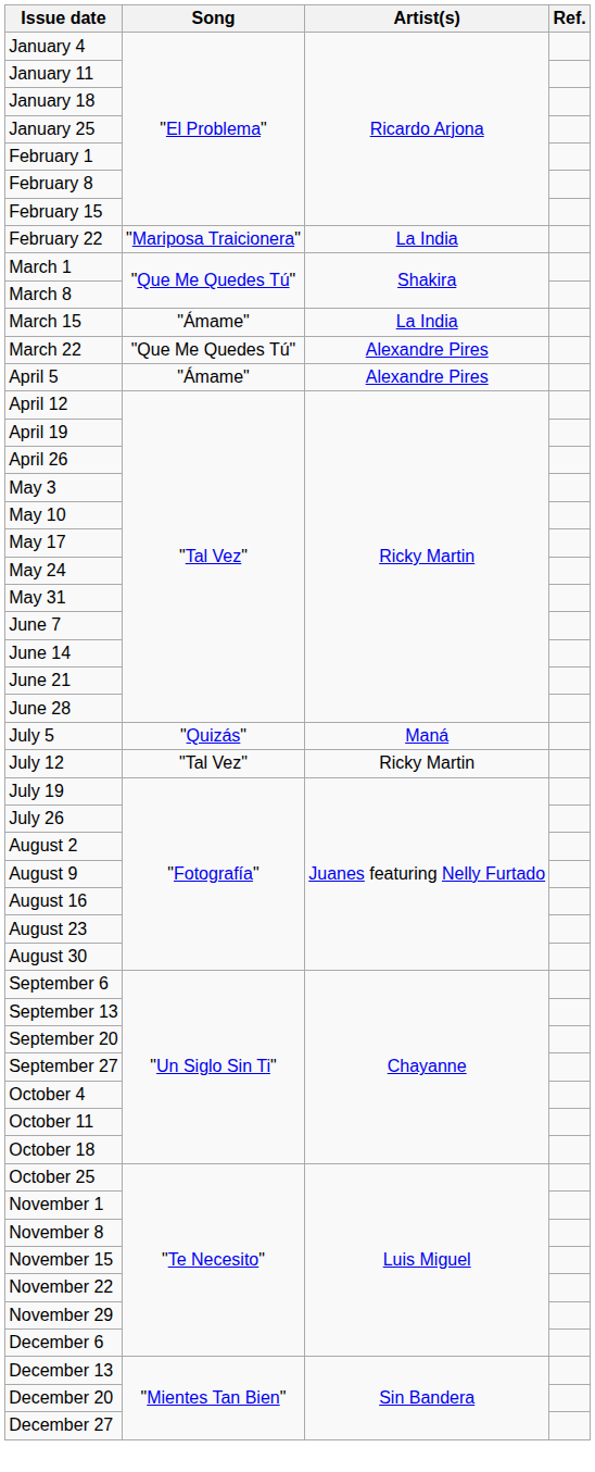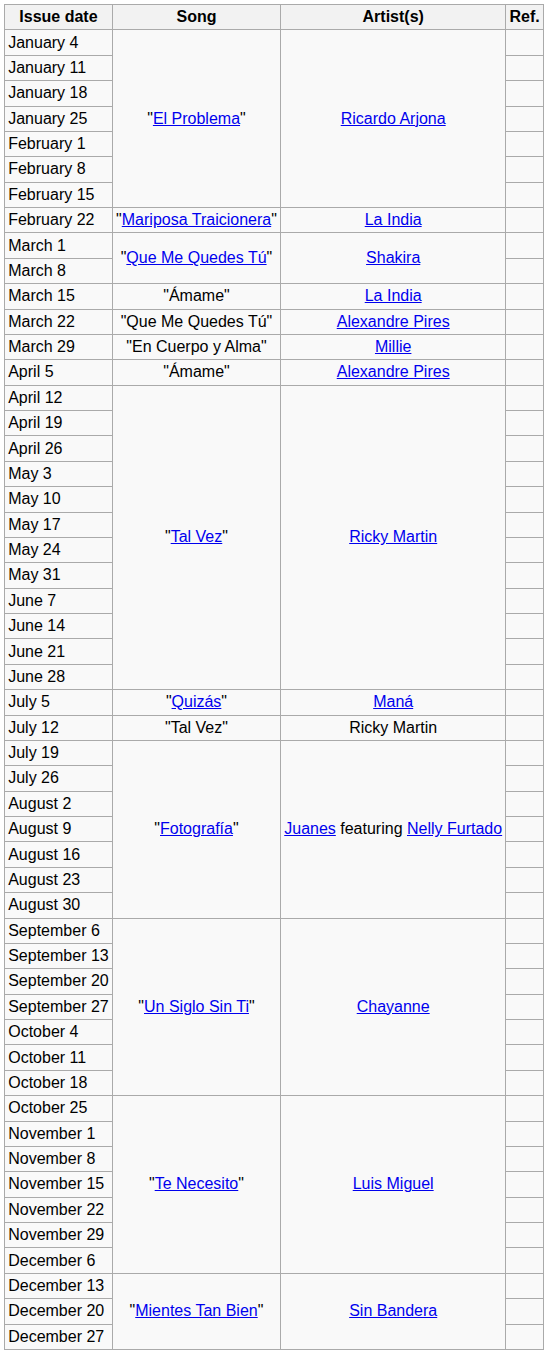 <table class="wikitable">
 <tr>
 <th>Issue date</th>
 <th>Song</th>
 <th>Artist(s)</th>
 <th>Ref.</th>
 </tr>
 <tr>
 <td>January 4</td>
 <td style="text-align: center;" rowspan="7">"<a href='#'>El Problema</a>"</td>
 <td style="text-align: center;" rowspan="7"><a href='#'>Ricardo Arjona</a></td>
 <td style="text-align: center;"></td>
 </tr>
 <tr>
 <td>January 11</td>
 <td style="text-align: center;"></td>
 </tr>
 <tr>
 <td>January 18</td>
 <td style="text-align: center;"></td>
 </tr>
 <tr>
 <td>January 25</td>
 <td style="text-align: center;"></td>
 </tr>
 <tr>
 <td>February 1</td>
 <td style="text-align: center;"></td>
 </tr>
 <tr>
 <td>February 8</td>
 <td style="text-align: center;"></td>
 </tr>
 <tr>
 <td>February 15</td>
 <td style="text-align: center;"></td>
 </tr>
 <tr>
 <td>February 22</td>
 <td style="text-align: center;">"<a href='#'>Mariposa Traicionera</a>"</td>
 <td style="text-align: center;"><a href='#'>La India</a></td>
 <td style="text-align: center;"></td>
 </tr>
 <tr>
 <td>March 1</td>
 <td style="text-align: center;" rowspan="2">"<a href='#'>Que Me Quedes Tú</a>"</td>
 <td style="text-align: center;" rowspan="2"><a href='#'>Shakira</a></td>
 <td style="text-align: center;"></td>
 </tr>
 <tr>
 <td>March 8</td>
 <td style="text-align: center;"></td>
 </tr>
 <tr>
 <td>March 15</td>
 <td style="text-align: center;">"Ámame"</td>
 <td style="text-align: center;"><a href='#'>La India</a></td>
 <td style="text-align: center;"></td>
 </tr>
 <tr>
 <td>March 22</td>
 <td style="text-align: center;">"Que Me Quedes Tú"</td>
 <td style="text-align: center;"><a href='#'>Alexandre Pires</a></td>
+<td style="text-align: center;"></td>
+</tr>
+<tr>
+<td>March 29</td>
+<td style="text-align: center;">"En Cuerpo y Alma"</td>
+<td style="text-align: center;"><a href='#'>Millie</a></td>
 <td style="text-align: center;"></td>
 </tr>
 <tr>
 <td>April 5</td>
 <td style="text-align: center;">"Ámame"</td>
 <td style="text-align: center;"><a href='#'>Alexandre Pires</a></td>
 <td style="text-align: center;"></td>
 </tr>
 <tr>
 <td>April 12</td>
 <td style="text-align: center;" rowspan="12">"<a href='#'>Tal Vez</a>"</td>
 <td style="text-align: center;" rowspan="12"><a href='#'>Ricky Martin</a></td>
 <td style="text-align: center;"></td>
 </tr>
 <tr>
 <td>April 19</td>
 <td style="text-align: center;"></td>
 </tr>
 <tr>
 <td>April 26</td>
 <td style="text-align: center;"></td>
 </tr>
 <tr>
 <td>May 3</td>
 <td style="text-align: center;"></td>
 </tr>
 <tr>
 <td>May 10</td>
 <td style="text-align: center;"></td>
 </tr>
 <tr>
 <td>May 17</td>
 <td style="text-align: center;"></td>
 </tr>
 <tr>
 <td>May 24</td>
 <td style="text-align: center;"></td>
 </tr>
 <tr>
 <td>May 31</td>
 <td style="text-align: center;"></td>
 </tr>
 <tr>
 <td>June 7</td>
 <td style="text-align: center;"></td>
 </tr>
 <tr>
 <td>June 14</td>
 <td style="text-align: center;"></td>
 </tr>
 <tr>
 <td>June 21</td>
 <td style="text-align: center;"></td>
 </tr>
 <tr>
 <td>June 28</td>
 <td style="text-align: center;"></td>
 </tr>
 <tr>
 <td>July 5</td>
 <td style="text-align: center;">"<a href='#'>Quizás</a>"</td>
 <td style="text-align: center;"><a href='#'>Maná</a></td>
 <td style="text-align: center;"></td>
 </tr>
 <tr>
 <td>July 12</td>
 <td style="text-align: center;">"Tal Vez"</td>
 <td style="text-align: center;">Ricky Martin</td>
 <td style="text-align: center;"></td>
 </tr>
 <tr>
 <td>July 19</td>
 <td style="text-align: center;" rowspan="7">"<a href='#'>Fotografía</a>"</td>
 <td style="text-align: center;" rowspan="7"><a href='#'>Juanes</a> featuring <a href='#'>Nelly Furtado</a></td>
 <td style="text-align: center;"></td>
 </tr>
 <tr>
 <td>July 26</td>
 <td style="text-align: center;"></td>
 </tr>
 <tr>
 <td>August 2</td>
 <td style="text-align: center;"></td>
 </tr>
 <tr>
 <td>August 9</td>
 <td style="text-align: center;"></td>
 </tr>
 <tr>
 <td>August 16</td>
 <td style="text-align: center;"></td>
 </tr>
 <tr>
 <td>August 23</td>
 <td style="text-align: center;"></td>
 </tr>
 <tr>
 <td>August 30</td>
 <td style="text-align: center;"></td>
 </tr>
 <tr>
 <td>September 6</td>
 <td style="text-align: center;" rowspan="7">"<a href='#'>Un Siglo Sin Ti</a>"</td>
 <td style="text-align: center;" rowspan="7"><a href='#'>Chayanne</a></td>
 <td style="text-align: center;"></td>
 </tr>
 <tr>
 <td>September 13</td>
 <td style="text-align: center;"></td>
 </tr>
 <tr>
 <td>September 20</td>
 <td style="text-align: center;"></td>
 </tr>
 <tr>
 <td>September 27</td>
 <td style="text-align: center;"></td>
 </tr>
 <tr>
 <td>October 4</td>
 <td style="text-align: center;"></td>
 </tr>
 <tr>
 <td>October 11</td>
 <td style="text-align: center;"></td>
 </tr>
 <tr>
 <td>October 18</td>
 <td style="text-align: center;"></td>
 </tr>
 <tr>
 <td>October 25</td>
 <td style="text-align: center;" rowspan="7">"<a href='#'>Te Necesito</a>"</td>
 <td style="text-align: center;" rowspan="7"><a href='#'>Luis Miguel</a></td>
 <td style="text-align: center;"></td>
 </tr>
 <tr>
 <td>November 1</td>
 <td style="text-align: center;"></td>
 </tr>
 <tr>
 <td>November 8</td>
 <td style="text-align: center;"></td>
 </tr>
 <tr>
 <td>November 15</td>
 <td style="text-align: center;"></td>
 </tr>
 <tr>
 <td>November 22</td>
 <td style="text-align: center;"></td>
 </tr>
 <tr>
 <td>November 29</td>
 <td style="text-align: center;"></td>
 </tr>
 <tr>
 <td>December 6</td>
 <td style="text-align: center;"></td>
 </tr>
 <tr>
 <td>December 13</td>
 <td style="text-align: center;" rowspan="3">"<a href='#'>Mientes Tan Bien</a>"</td>
 <td style="text-align: center;" rowspan="3"><a href='#'>Sin Bandera</a></td>
 <td style="text-align: center;"></td>
 </tr>
 <tr>
 <td>December 20</td>
 <td style="text-align: center;"></td>
 </tr>
 <tr>
 <td>December 27</td>
 <td style="text-align: center;"></td>
 </tr>
 <tr>
 </tr>
 </table>
